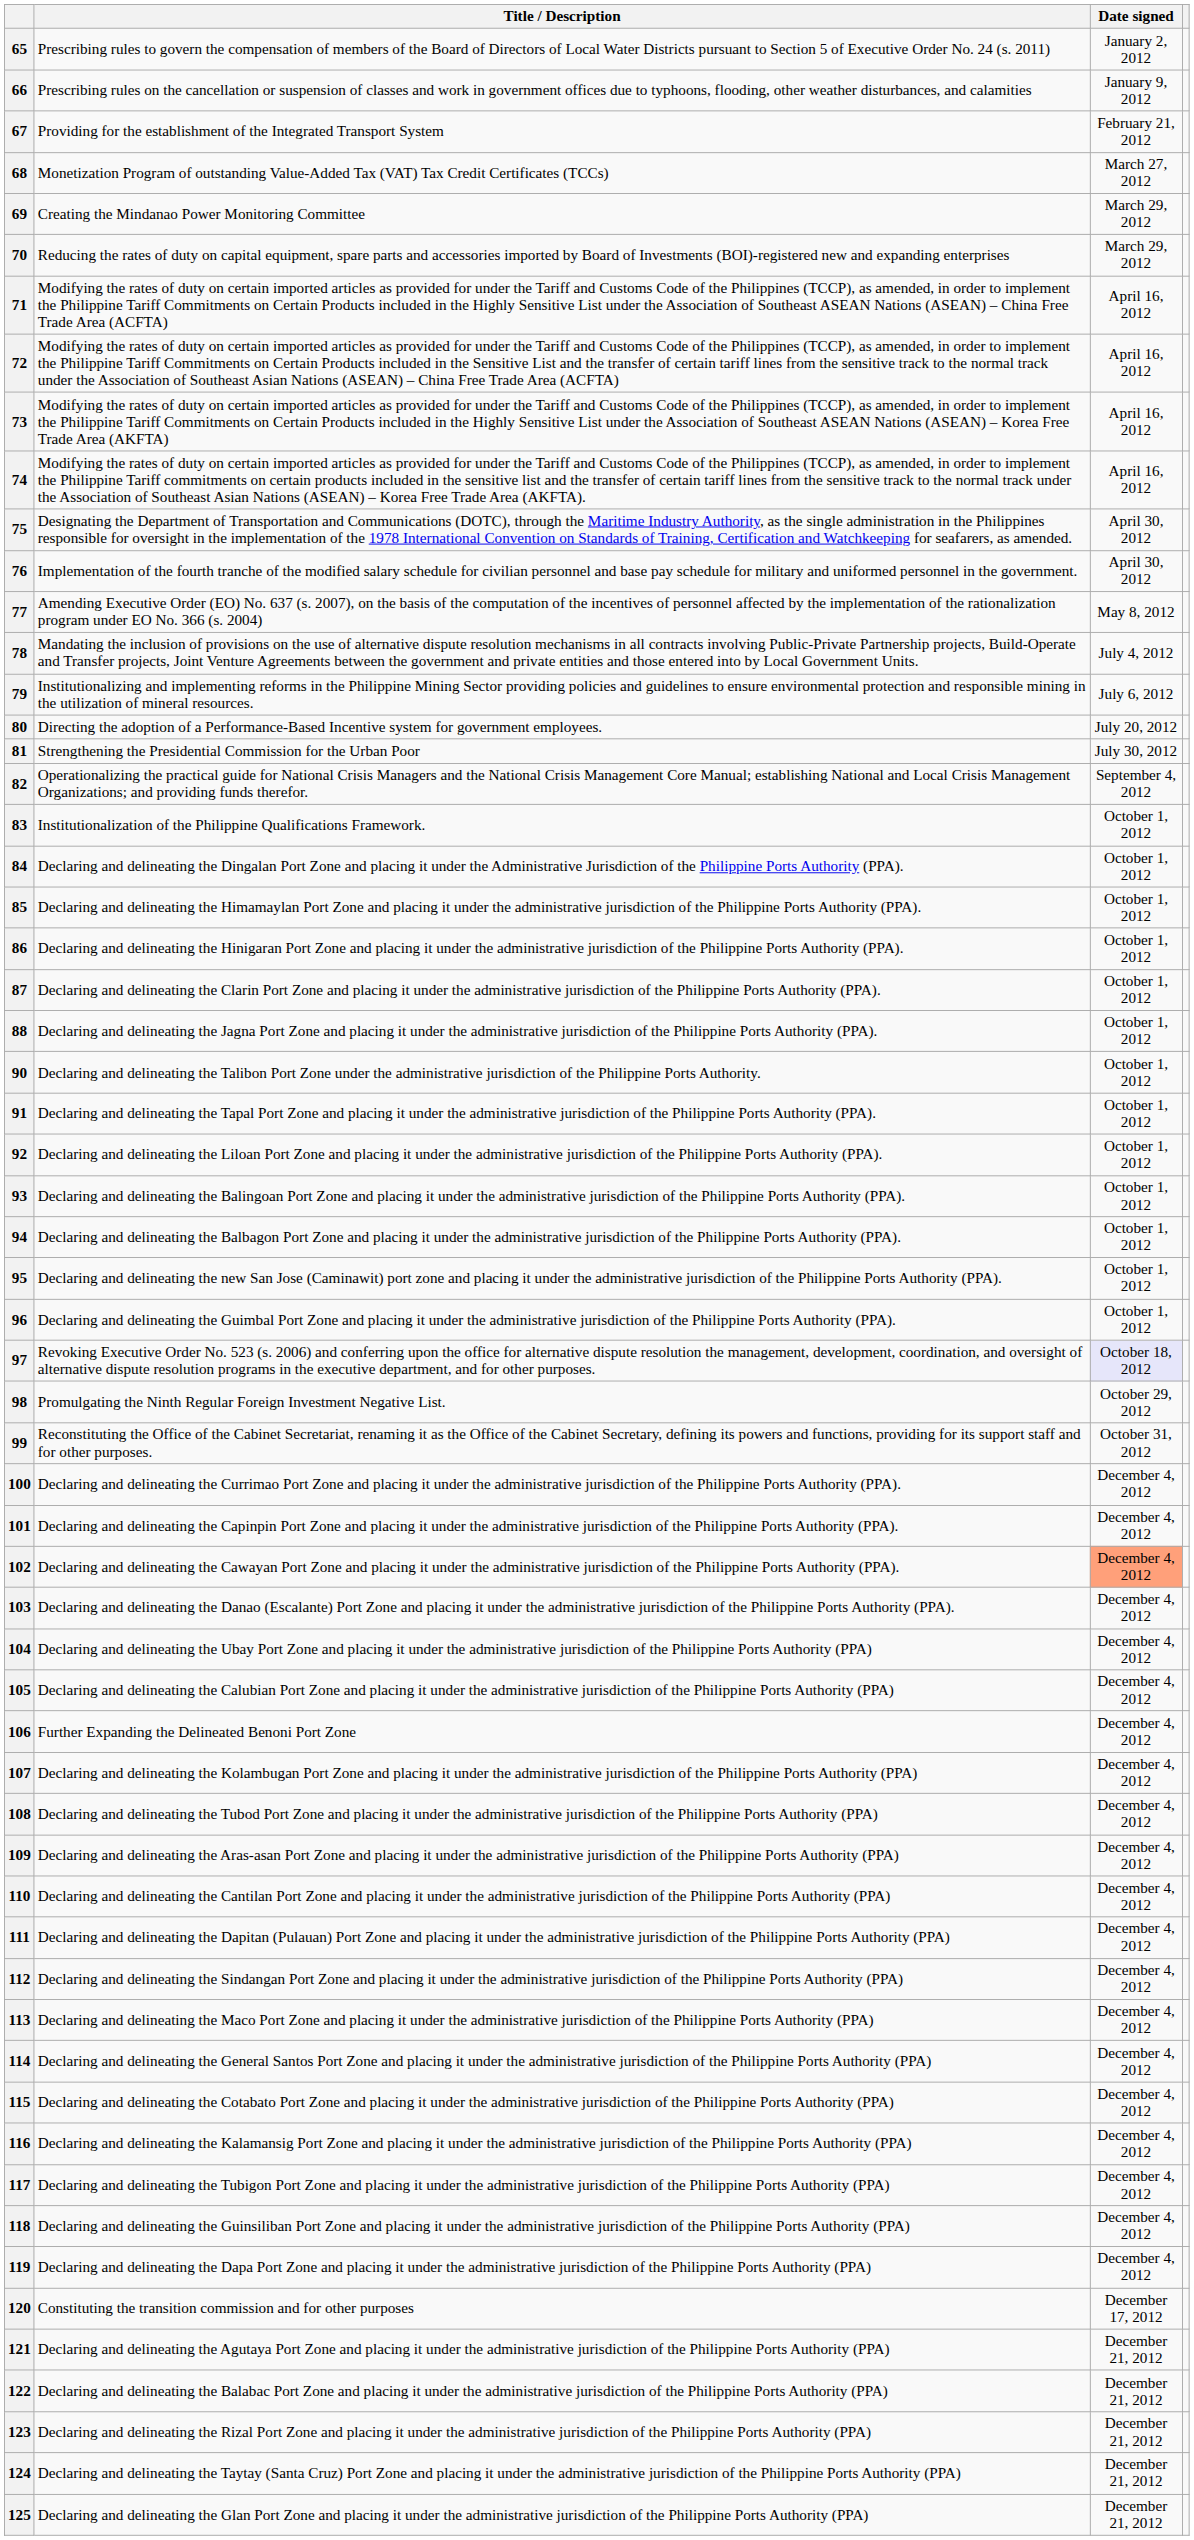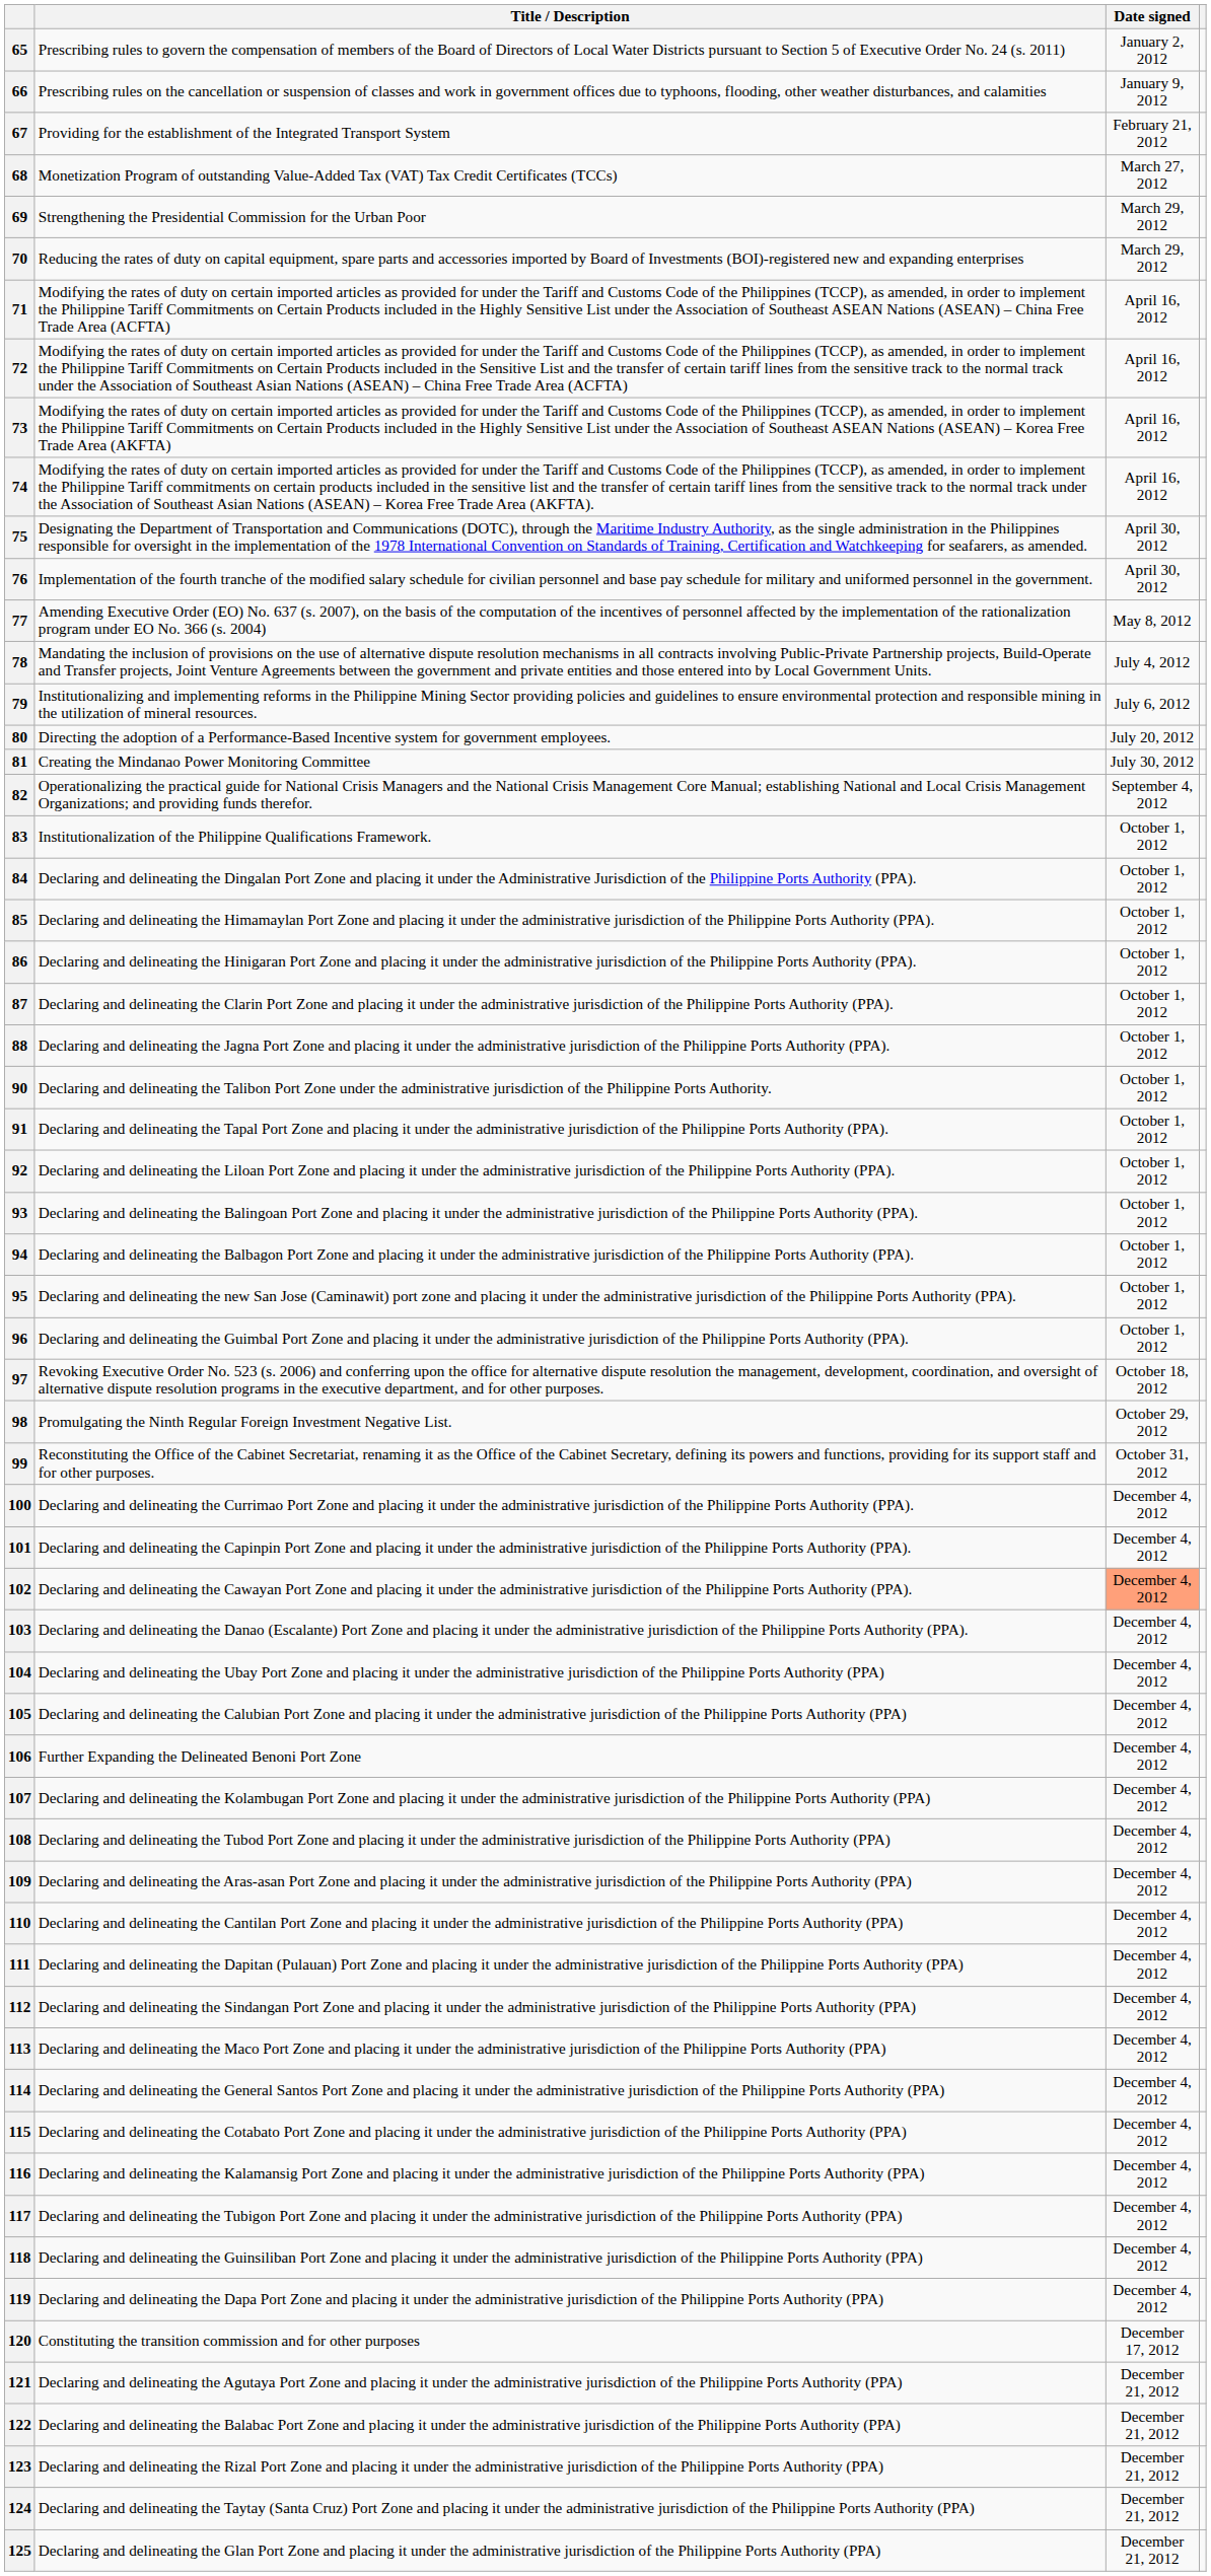 <table class="wikitable sortable" style="text-align:center;">
 <tr>
 <th scope="col"></th>
 <th scope="col">Title / Description</th>
 <th scope="col">Date signed</th>
 <th scope="col" class="unsortable"></th>
 </tr>
 <tr>
 <th scope="row">65</th>
 <td style="text-align:left;">Prescribing rules to govern the compensation of members of the Board of Directors of Local Water Districts pursuant to Section 5 of Executive Order No. 24 (s. 2011)</td>
 <td>January 2, 2012</td>
 <td></td>
 </tr>
 <tr>
 <th scope="row">66</th>
 <td style="text-align:left;">Prescribing rules on the cancellation or suspension of classes and work in government offices due to typhoons, flooding, other weather disturbances, and calamities</td>
 <td>January 9, 2012</td>
 <td></td>
 </tr>
 <tr>
 <th scope="row">67</th>
 <td style="text-align:left;">Providing for the establishment of the Integrated Transport System</td>
 <td>February 21, 2012</td>
 <td></td>
 </tr>
 <tr>
 <th scope="row">68</th>
 <td style="text-align:left;">Monetization Program of outstanding Value-Added Tax (VAT) Tax Credit Certificates (TCCs)</td>
 <td>March 27, 2012</td>
 <td></td>
 </tr>
 <tr>
 <th scope="row">69</th>
-<td style="text-align:left;">Creating the Mindanao Power Monitoring Committee</td>
+<td style="text-align:left;">Strengthening the Presidential Commission for the Urban Poor</td>
 <td>March 29, 2012</td>
 <td></td>
 </tr>
 <tr>
 <th scope="row">70</th>
 <td style="text-align:left;">Reducing the rates of duty on capital equipment, spare parts and accessories imported by Board of Investments (BOI)-registered new and expanding enterprises</td>
 <td>March 29, 2012</td>
 <td></td>
 </tr>
 <tr>
 <th scope="row">71</th>
 <td style="text-align:left;">Modifying the rates of duty on certain imported articles as provided for under the Tariff and Customs Code of the Philippines (TCCP), as amended, in order to implement the Philippine Tariff Commitments on Certain Products included in the Highly Sensitive List under the Association of Southeast ASEAN Nations (ASEAN) – China Free Trade Area (ACFTA)</td>
 <td>April 16, 2012</td>
 <td></td>
 </tr>
 <tr>
 <th scope="row">72</th>
 <td style="text-align:left;">Modifying the rates of duty on certain imported articles as provided for under the Tariff and Customs Code of the Philippines (TCCP), as amended, in order to implement the Philippine Tariff Commitments on Certain Products included in the Sensitive List and the transfer of certain tariff lines from the sensitive track to the normal track under the Association of Southeast Asian Nations (ASEAN) – China Free Trade Area (ACFTA)</td>
 <td>April 16, 2012</td>
 <td></td>
 </tr>
 <tr>
 <th scope="row">73</th>
 <td style="text-align:left;">Modifying the rates of duty on certain imported articles as provided for under the Tariff and Customs Code of the Philippines (TCCP), as amended, in order to implement the Philippine Tariff Commitments on Certain Products included in the Highly Sensitive List under the Association of Southeast ASEAN Nations (ASEAN) – Korea Free Trade Area (AKFTA)</td>
 <td>April 16, 2012</td>
 <td></td>
 </tr>
 <tr>
 <th scope="row">74</th>
 <td style="text-align:left;">Modifying the rates of duty on certain imported articles as provided for under the Tariff and Customs Code of the Philippines (TCCP), as amended, in order to implement the Philippine Tariff commitments on certain products included in the sensitive list and the transfer of certain tariff lines from the sensitive track to the normal track under the Association of Southeast Asian Nations (ASEAN) – Korea Free Trade Area (AKFTA).</td>
 <td>April 16, 2012</td>
 <td></td>
 </tr>
 <tr>
 <th scope="row">75</th>
 <td style="text-align:left;">Designating the Department of Transportation and Communications (DOTC), through the <a href='#'>Maritime Industry Authority</a>, as the single administration in the Philippines responsible for oversight in the implementation of the <a href='#'>1978 International Convention on Standards of Training, Certification and Watchkeeping</a> for seafarers, as amended.</td>
 <td>April 30, 2012</td>
 <td></td>
 </tr>
 <tr>
 <th scope="row">76</th>
 <td style="text-align:left;">Implementation of the fourth tranche of the modified salary schedule for civilian personnel and base pay schedule for military and uniformed personnel in the government.</td>
 <td>April 30, 2012</td>
 <td></td>
 </tr>
 <tr>
 <th scope="row">77</th>
 <td style="text-align:left;">Amending Executive Order (EO) No. 637 (s. 2007), on the basis of the computation of the incentives of personnel affected by the implementation of the rationalization program under EO No. 366 (s. 2004)</td>
 <td>May 8, 2012</td>
 <td></td>
 </tr>
 <tr>
 <th scope="row">78</th>
 <td style="text-align:left;">Mandating the inclusion of provisions on the use of alternative dispute resolution mechanisms in all contracts involving Public-Private Partnership projects, Build-Operate and Transfer projects, Joint Venture Agreements between the government and private entities and those entered into by Local Government Units.</td>
 <td>July 4, 2012</td>
 <td></td>
 </tr>
 <tr>
 <th scope="row">79</th>
 <td style="text-align:left;">Institutionalizing and implementing reforms in the Philippine Mining Sector providing policies and guidelines to ensure environmental protection and responsible mining in the utilization of mineral resources.</td>
 <td>July 6, 2012</td>
 <td></td>
 </tr>
 <tr>
 <th scope="row">80</th>
 <td style="text-align:left;">Directing the adoption of a Performance-Based Incentive system for government employees.</td>
 <td>July 20, 2012</td>
 <td></td>
 </tr>
 <tr>
 <th scope="row">81</th>
-<td style="text-align:left;">Strengthening the Presidential Commission for the Urban Poor</td>
+<td style="text-align:left;">Creating the Mindanao Power Monitoring Committee</td>
 <td>July 30, 2012</td>
 <td></td>
 </tr>
 <tr>
 <th scope="row">82</th>
 <td style="text-align:left;">Operationalizing the practical guide for National Crisis Managers and the National Crisis Management Core Manual; establishing National and Local Crisis Management Organizations; and providing funds therefor.</td>
 <td>September 4, 2012</td>
 <td></td>
 </tr>
 <tr>
 <th scope="row">83</th>
 <td style="text-align:left;">Institutionalization of the Philippine Qualifications Framework.</td>
 <td>October 1, 2012</td>
 <td></td>
 </tr>
 <tr>
 <th scope="row">84</th>
 <td style="text-align:left;">Declaring and delineating the Dingalan Port Zone and placing it under the Administrative Jurisdiction of the <a href='#'>Philippine Ports Authority</a> (PPA).</td>
 <td>October 1, 2012</td>
 <td></td>
 </tr>
 <tr>
 <th scope="row">85</th>
 <td style="text-align:left;">Declaring and delineating the Himamaylan Port Zone and placing it under the administrative jurisdiction of the Philippine Ports Authority (PPA).</td>
 <td>October 1, 2012</td>
 <td></td>
 </tr>
 <tr>
 <th scope="row">86</th>
 <td style="text-align:left;">Declaring and delineating the Hinigaran Port Zone and placing it under the administrative jurisdiction of the Philippine Ports Authority (PPA).</td>
 <td>October 1, 2012</td>
 <td></td>
 </tr>
 <tr>
 <th scope="row">87</th>
 <td style="text-align:left;">Declaring and delineating the Clarin Port Zone and placing it under the administrative jurisdiction of the Philippine Ports Authority (PPA).</td>
 <td>October 1, 2012</td>
 <td></td>
 </tr>
 <tr>
 <th scope="row">88</th>
 <td style="text-align:left;">Declaring and delineating the Jagna Port Zone and placing it under the administrative jurisdiction of the Philippine Ports Authority (PPA).</td>
 <td>October 1, 2012</td>
 <td></td>
 </tr>
 <tr>
 <th scope="row">90</th>
 <td style="text-align:left;">Declaring and delineating the Talibon Port Zone under the administrative jurisdiction of the Philippine Ports Authority.</td>
 <td>October 1, 2012</td>
 <td></td>
 </tr>
 <tr>
 <th scope="row">91</th>
 <td style="text-align:left;">Declaring and delineating the Tapal Port Zone and placing it under the administrative jurisdiction of the Philippine Ports Authority (PPA).</td>
 <td>October 1, 2012</td>
 <td></td>
 </tr>
 <tr>
 <th scope="row">92</th>
 <td style="text-align:left;">Declaring and delineating the Liloan Port Zone and placing it under the administrative jurisdiction of the Philippine Ports Authority (PPA).</td>
 <td>October 1, 2012</td>
 <td></td>
 </tr>
 <tr>
 <th scope="row">93</th>
 <td style="text-align:left;">Declaring and delineating the Balingoan Port Zone and placing it under the administrative jurisdiction of the Philippine Ports Authority (PPA).</td>
 <td>October 1, 2012</td>
 <td></td>
 </tr>
 <tr>
 <th scope="row">94</th>
 <td style="text-align:left;">Declaring and delineating the Balbagon Port Zone and placing it under the administrative jurisdiction of the Philippine Ports Authority (PPA).</td>
 <td>October 1, 2012</td>
 <td></td>
 </tr>
 <tr>
 <th scope="row">95</th>
 <td style="text-align:left;">Declaring and delineating the new San Jose (Caminawit) port zone and placing it under the administrative jurisdiction of the Philippine Ports Authority (PPA).</td>
 <td>October 1, 2012</td>
 <td></td>
 </tr>
 <tr>
 <th scope="row">96</th>
 <td style="text-align:left;">Declaring and delineating the Guimbal Port Zone and placing it under the administrative jurisdiction of the Philippine Ports Authority (PPA).</td>
 <td>October 1, 2012</td>
 <td></td>
 </tr>
 <tr>
 <th scope="row">97</th>
 <td style="text-align:left;">Revoking Executive Order No. 523 (s. 2006) and conferring upon the office for alternative dispute resolution the management, development, coordination, and oversight of alternative dispute resolution programs in the executive department, and for other purposes.</td>
-<td style="background: lavender;">October 18, 2012</td>
+<td>October 18, 2012</td>
 <td></td>
 </tr>
 <tr>
 <th scope="row">98</th>
 <td style="text-align:left;">Promulgating the Ninth Regular Foreign Investment Negative List.</td>
 <td>October 29, 2012</td>
 <td></td>
 </tr>
 <tr>
 <th scope="row">99</th>
 <td style="text-align:left;">Reconstituting the Office of the Cabinet Secretariat, renaming it as the Office of the Cabinet Secretary, defining its powers and functions, providing for its support staff and for other purposes.</td>
 <td>October 31, 2012</td>
 <td></td>
 </tr>
 <tr>
 <th scope="row">100</th>
 <td style="text-align:left;">Declaring and delineating the Currimao Port Zone and placing it under the administrative jurisdiction of the Philippine Ports Authority (PPA).</td>
 <td>December 4, 2012</td>
 <td></td>
 </tr>
 <tr>
 <th scope="row">101</th>
 <td style="text-align:left;">Declaring and delineating the Capinpin Port Zone and placing it under the administrative jurisdiction of the Philippine Ports Authority (PPA).</td>
 <td>December 4, 2012</td>
 <td></td>
 </tr>
 <tr>
 <th scope="row">102</th>
 <td style="text-align:left;">Declaring and delineating the Cawayan Port Zone and placing it under the administrative jurisdiction of the Philippine Ports Authority (PPA).</td>
 <td style="background: lightsalmon;">December 4, 2012</td>
 <td></td>
 </tr>
 <tr>
 <th scope="row">103</th>
 <td style="text-align:left;">Declaring and delineating the Danao (Escalante) Port Zone and placing it under the administrative jurisdiction of the Philippine Ports Authority (PPA).</td>
 <td>December 4, 2012</td>
 <td></td>
 </tr>
 <tr>
 <th scope="row">104</th>
 <td style="text-align:left;">Declaring and delineating the Ubay Port Zone and placing it under the administrative jurisdiction of the Philippine Ports Authority (PPA)</td>
 <td>December 4, 2012</td>
 <td></td>
 </tr>
 <tr>
 <th scope="row">105</th>
 <td style="text-align:left;">Declaring and delineating the Calubian Port Zone and placing it under the administrative jurisdiction of the Philippine Ports Authority (PPA)</td>
 <td>December 4, 2012</td>
 <td></td>
 </tr>
 <tr>
 <th scope="row">106</th>
 <td style="text-align:left;">Further Expanding the Delineated Benoni Port Zone</td>
 <td>December 4, 2012</td>
 <td></td>
 </tr>
 <tr>
 <th scope="row">107</th>
 <td style="text-align:left;">Declaring and delineating the Kolambugan Port Zone and placing it under the administrative jurisdiction of the Philippine Ports Authority (PPA)</td>
 <td>December 4, 2012</td>
 <td></td>
 </tr>
 <tr>
 <th scope="row">108</th>
 <td style="text-align:left;">Declaring and delineating the Tubod Port Zone and placing it under the administrative jurisdiction of the Philippine Ports Authority (PPA)</td>
 <td>December 4, 2012</td>
 <td></td>
 </tr>
 <tr>
 <th scope="row">109</th>
 <td style="text-align:left;">Declaring and delineating the Aras-asan Port Zone and placing it under the administrative jurisdiction of the Philippine Ports Authority (PPA)</td>
 <td>December 4, 2012</td>
 <td></td>
 </tr>
 <tr>
 <th scope="row">110</th>
 <td style="text-align:left;">Declaring and delineating the Cantilan Port Zone and placing it under the administrative jurisdiction of the Philippine Ports Authority (PPA)</td>
 <td>December 4, 2012</td>
 <td></td>
 </tr>
 <tr>
 <th scope="row">111</th>
 <td style="text-align:left;">Declaring and delineating the Dapitan (Pulauan) Port Zone and placing it under the administrative jurisdiction of the Philippine Ports Authority (PPA)</td>
 <td>December 4, 2012</td>
 <td></td>
 </tr>
 <tr>
 <th scope="row">112</th>
 <td style="text-align:left;">Declaring and delineating the Sindangan Port Zone and placing it under the administrative jurisdiction of the Philippine Ports Authority (PPA)</td>
 <td>December 4, 2012</td>
 <td></td>
 </tr>
 <tr>
 <th scope="row">113</th>
 <td style="text-align:left;">Declaring and delineating the Maco Port Zone and placing it under the administrative jurisdiction of the Philippine Ports Authority (PPA)</td>
 <td>December 4, 2012</td>
 <td></td>
 </tr>
 <tr>
 <th scope="row">114</th>
 <td style="text-align:left;">Declaring and delineating the General Santos Port Zone and placing it under the administrative jurisdiction of the Philippine Ports Authority (PPA)</td>
 <td>December 4, 2012</td>
 <td></td>
 </tr>
 <tr>
 <th scope="row">115</th>
 <td style="text-align:left;">Declaring and delineating the Cotabato Port Zone and placing it under the administrative jurisdiction of the Philippine Ports Authority (PPA)</td>
 <td>December 4, 2012</td>
 <td></td>
 </tr>
 <tr>
 <th scope="row">116</th>
 <td style="text-align:left;">Declaring and delineating the Kalamansig Port Zone and placing it under the administrative jurisdiction of the Philippine Ports Authority (PPA)</td>
 <td>December 4, 2012</td>
 <td></td>
 </tr>
 <tr>
 <th scope="row">117</th>
 <td style="text-align:left;">Declaring and delineating the Tubigon Port Zone and placing it under the administrative jurisdiction of the Philippine Ports Authority (PPA)</td>
 <td>December 4, 2012</td>
 <td></td>
 </tr>
 <tr>
 <th scope="row">118</th>
 <td style="text-align:left;">Declaring and delineating the Guinsiliban Port Zone and placing it under the administrative jurisdiction of the Philippine Ports Authority (PPA)</td>
 <td>December 4, 2012</td>
 <td></td>
 </tr>
 <tr>
 <th scope="row">119</th>
 <td style="text-align:left;">Declaring and delineating the Dapa Port Zone and placing it under the administrative jurisdiction of the Philippine Ports Authority (PPA)</td>
 <td>December 4, 2012</td>
 <td></td>
 </tr>
 <tr>
 <th scope="row">120</th>
 <td style="text-align:left;">Constituting the transition commission and for other purposes</td>
 <td>December 17, 2012</td>
 <td></td>
 </tr>
 <tr>
 <th scope="row">121</th>
 <td style="text-align:left;">Declaring and delineating the Agutaya Port Zone and placing it under the administrative jurisdiction of the Philippine Ports Authority (PPA)</td>
 <td>December 21, 2012</td>
 <td></td>
 </tr>
 <tr>
 <th scope="row">122</th>
 <td style="text-align:left;">Declaring and delineating the Balabac Port Zone and placing it under the administrative jurisdiction of the Philippine Ports Authority (PPA)</td>
 <td>December 21, 2012</td>
 <td></td>
 </tr>
 <tr>
 <th scope="row">123</th>
 <td style="text-align:left;">Declaring and delineating the Rizal Port Zone and placing it under the administrative jurisdiction of the Philippine Ports Authority (PPA)</td>
 <td>December 21, 2012</td>
 <td></td>
 </tr>
 <tr>
 <th scope="row">124</th>
 <td style="text-align:left;">Declaring and delineating the Taytay (Santa Cruz) Port Zone and placing it under the administrative jurisdiction of the Philippine Ports Authority (PPA)</td>
 <td>December 21, 2012</td>
 <td></td>
 </tr>
 <tr>
 <th scope="row">125</th>
 <td style="text-align:left;">Declaring and delineating the Glan Port Zone and placing it under the administrative jurisdiction of the Philippine Ports Authority (PPA)</td>
 <td>December 21, 2012</td>
 <td></td>
 </tr>
 </table>
